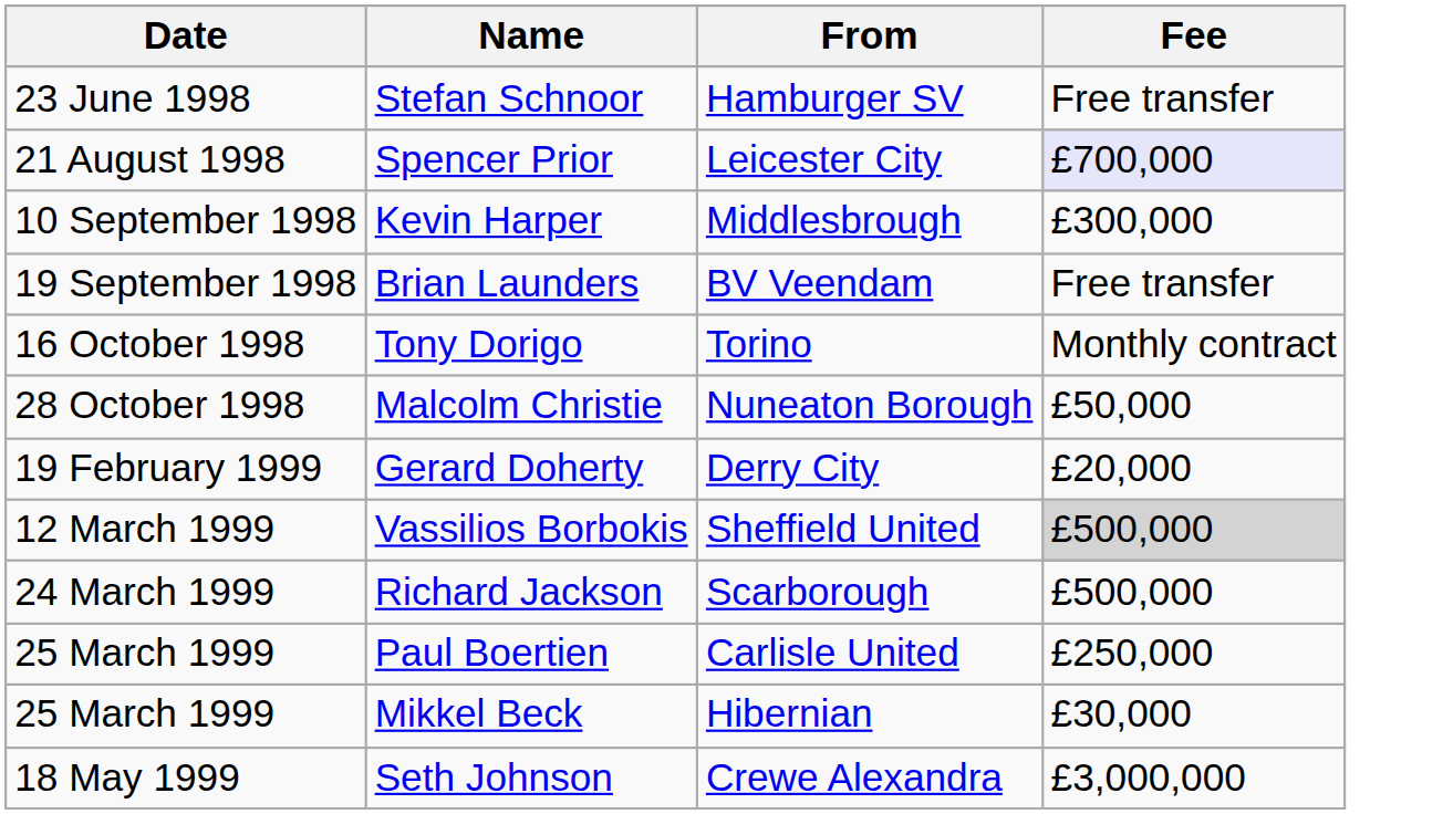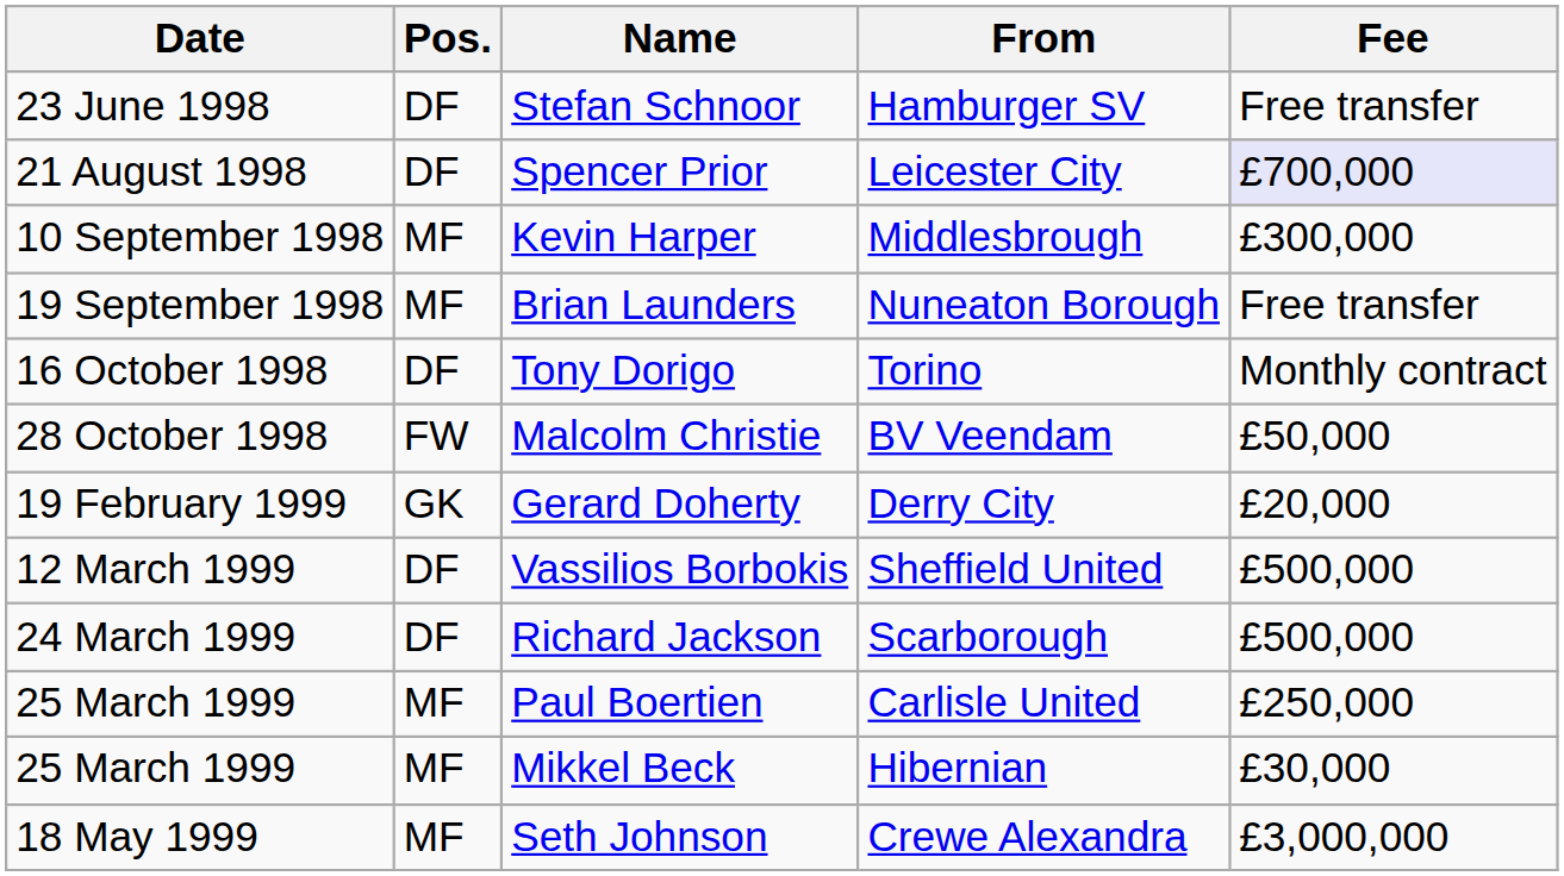 <table class="wikitable">
 <tr>
 <th>Date</th>
+<th>Pos.</th>
 <th>Name</th>
 <th>From</th>
 <th>Fee</th>
 </tr>
 <tr>
 <td>23 June 1998</td>
+<td>DF</td>
 <td><a href='#'>Stefan Schnoor</a></td>
 <td><a href='#'>Hamburger SV</a></td>
 <td>Free transfer</td>
 </tr>
 <tr>
 <td>21 August 1998</td>
+<td>DF</td>
 <td><a href='#'>Spencer Prior</a></td>
 <td><a href='#'>Leicester City</a></td>
 <td style="background: lavender;">£700,000</td>
 </tr>
 <tr>
 <td>10 September 1998</td>
+<td>MF</td>
 <td><a href='#'>Kevin Harper</a></td>
 <td><a href='#'>Middlesbrough</a></td>
 <td>£300,000</td>
 </tr>
 <tr>
 <td>19 September 1998</td>
+<td>MF</td>
 <td><a href='#'>Brian Launders</a></td>
-<td><a href='#'>BV Veendam</a></td>
+<td><a href='#'>Nuneaton Borough</a></td>
 <td>Free transfer</td>
 </tr>
 <tr>
 <td>16 October 1998</td>
+<td>DF</td>
 <td><a href='#'>Tony Dorigo</a></td>
 <td><a href='#'>Torino</a></td>
 <td>Monthly contract</td>
 </tr>
 <tr>
 <td>28 October 1998</td>
+<td>FW</td>
 <td><a href='#'>Malcolm Christie</a></td>
-<td><a href='#'>Nuneaton Borough</a></td>
+<td><a href='#'>BV Veendam</a></td>
 <td>£50,000</td>
 </tr>
 <tr>
 <td>19 February 1999</td>
+<td>GK</td>
 <td><a href='#'>Gerard Doherty</a></td>
 <td><a href='#'>Derry City</a></td>
 <td>£20,000</td>
 </tr>
 <tr>
 <td>12 March 1999</td>
+<td>DF</td>
 <td><a href='#'>Vassilios Borbokis</a></td>
 <td><a href='#'>Sheffield United</a></td>
-<td style="background: lightgrey;">£500,000</td>
+<td>£500,000</td>
 </tr>
 <tr>
 <td>24 March 1999</td>
+<td>DF</td>
 <td><a href='#'>Richard Jackson</a></td>
 <td><a href='#'>Scarborough</a></td>
 <td>£500,000</td>
 </tr>
 <tr>
 <td>25 March 1999</td>
+<td>MF</td>
 <td><a href='#'>Paul Boertien</a></td>
 <td><a href='#'>Carlisle United</a></td>
 <td>£250,000</td>
 </tr>
 <tr>
 <td>25 March 1999</td>
+<td>MF</td>
 <td><a href='#'>Mikkel Beck</a></td>
 <td><a href='#'>Hibernian</a></td>
 <td>£30,000</td>
 </tr>
 <tr>
 <td>18 May 1999</td>
+<td>MF</td>
 <td><a href='#'>Seth Johnson</a></td>
 <td><a href='#'>Crewe Alexandra</a></td>
 <td>£3,000,000</td>
 </tr>
 </table>
